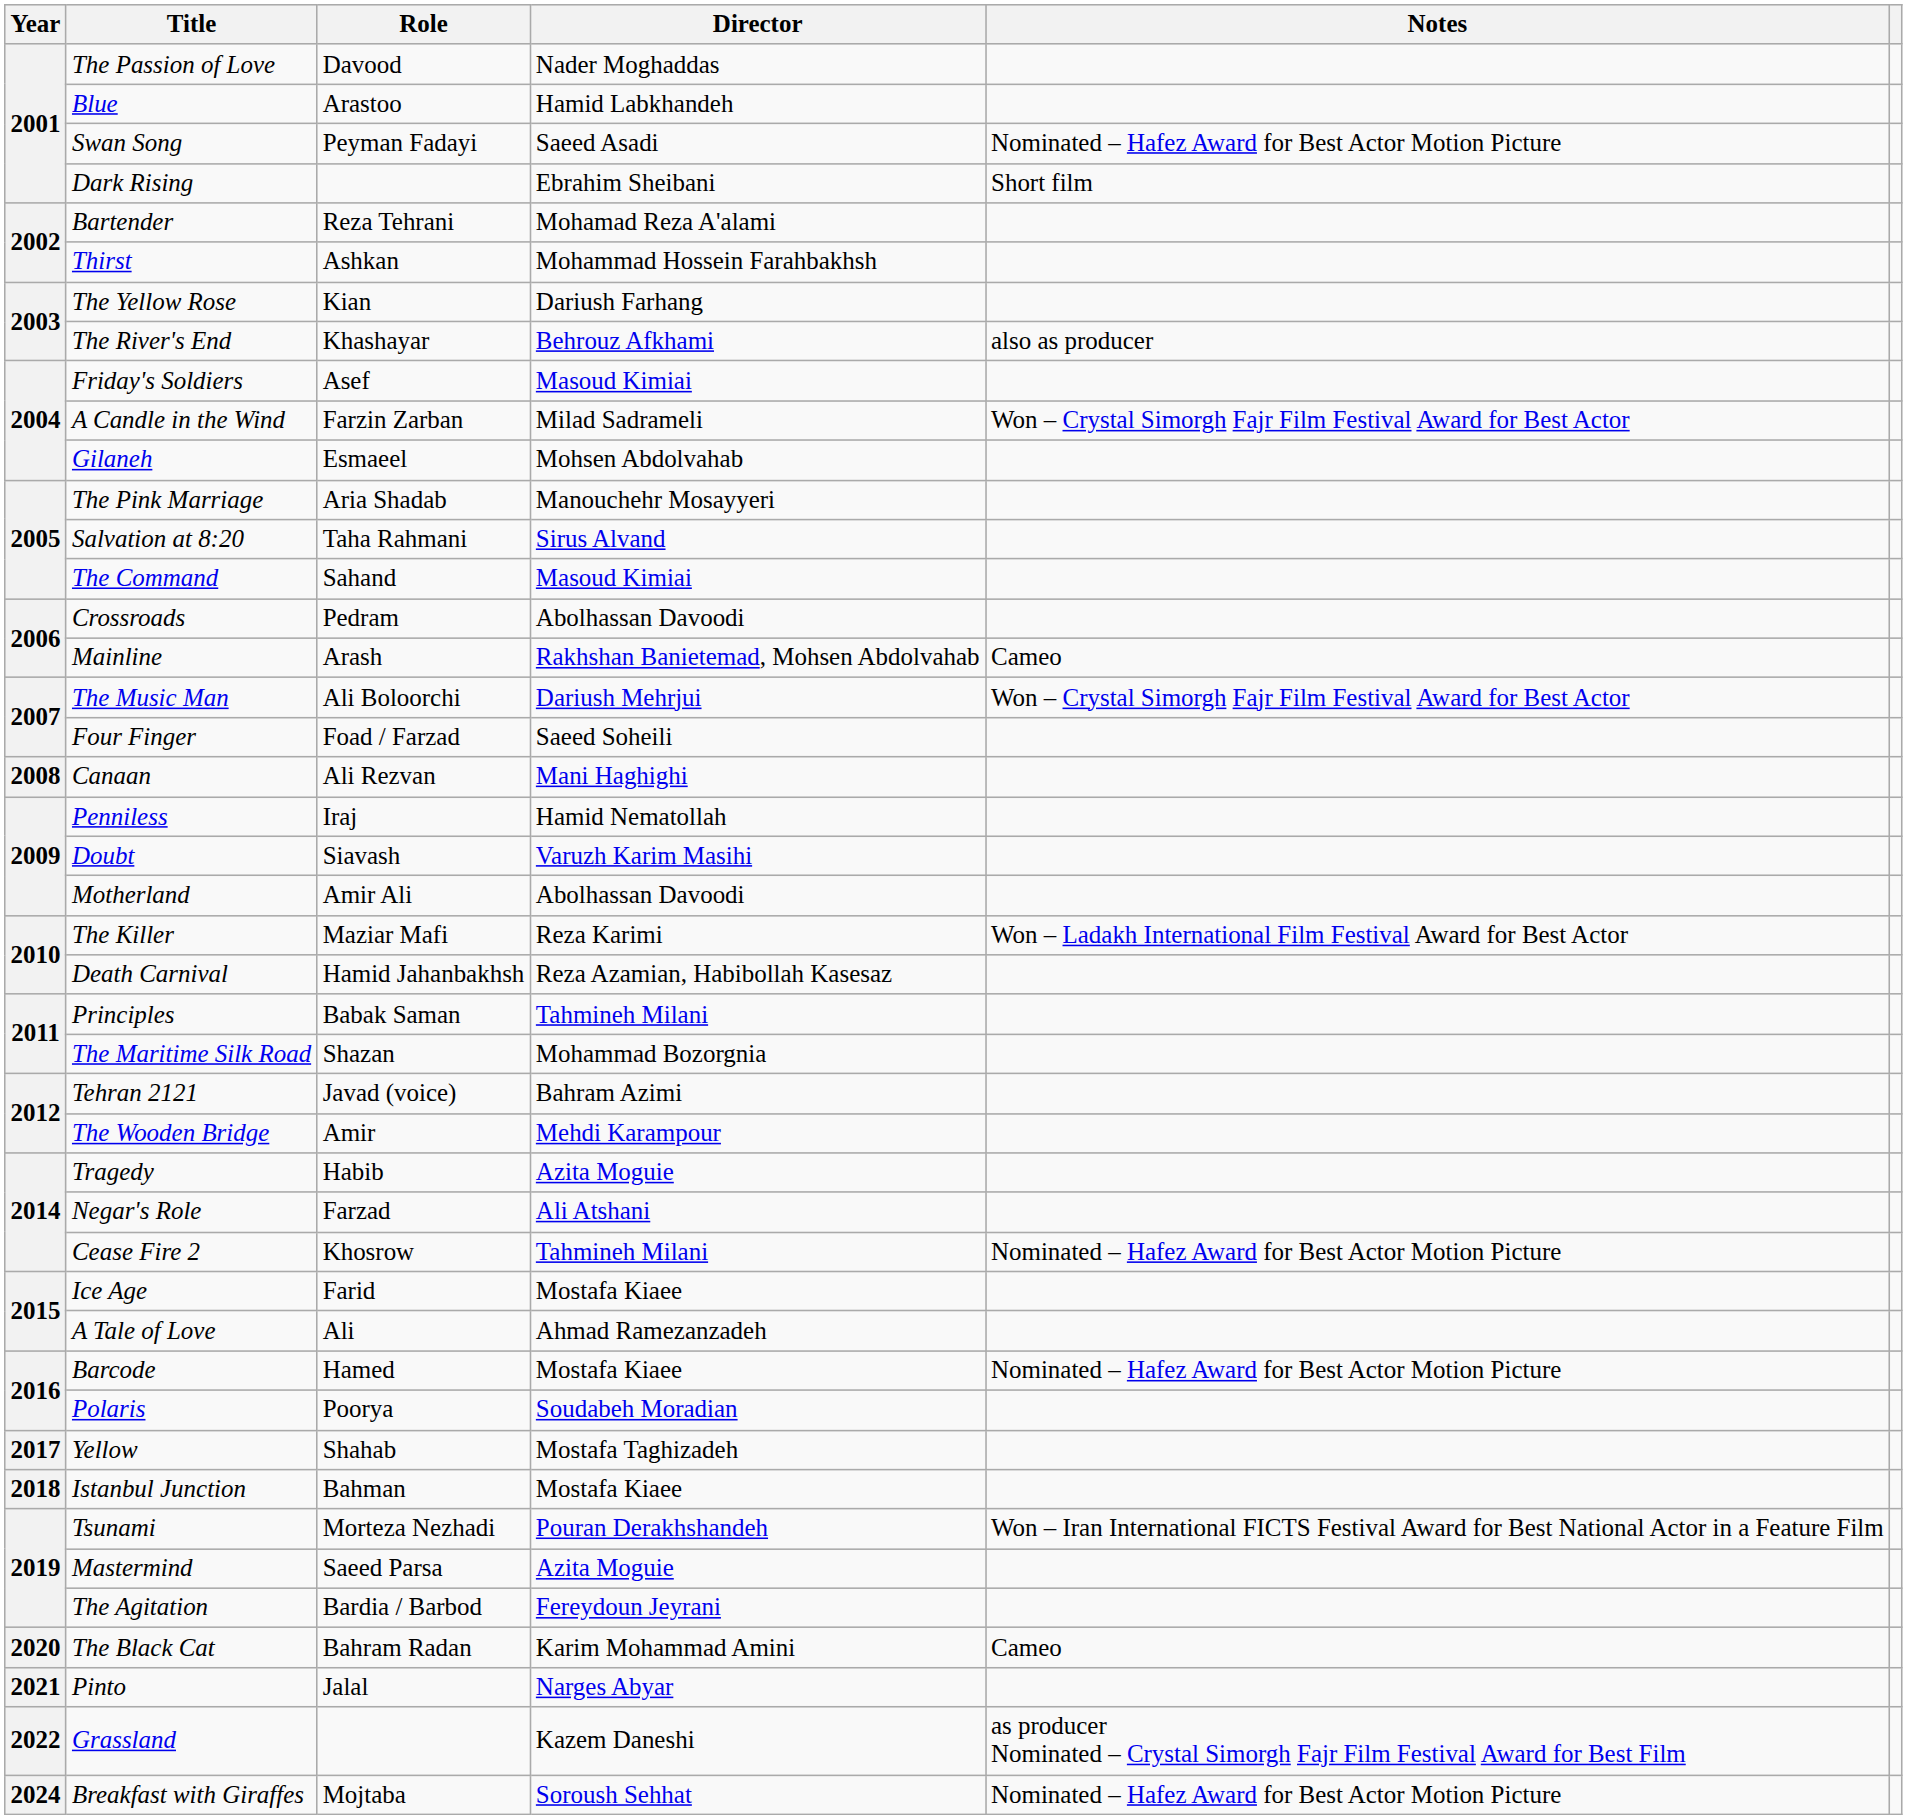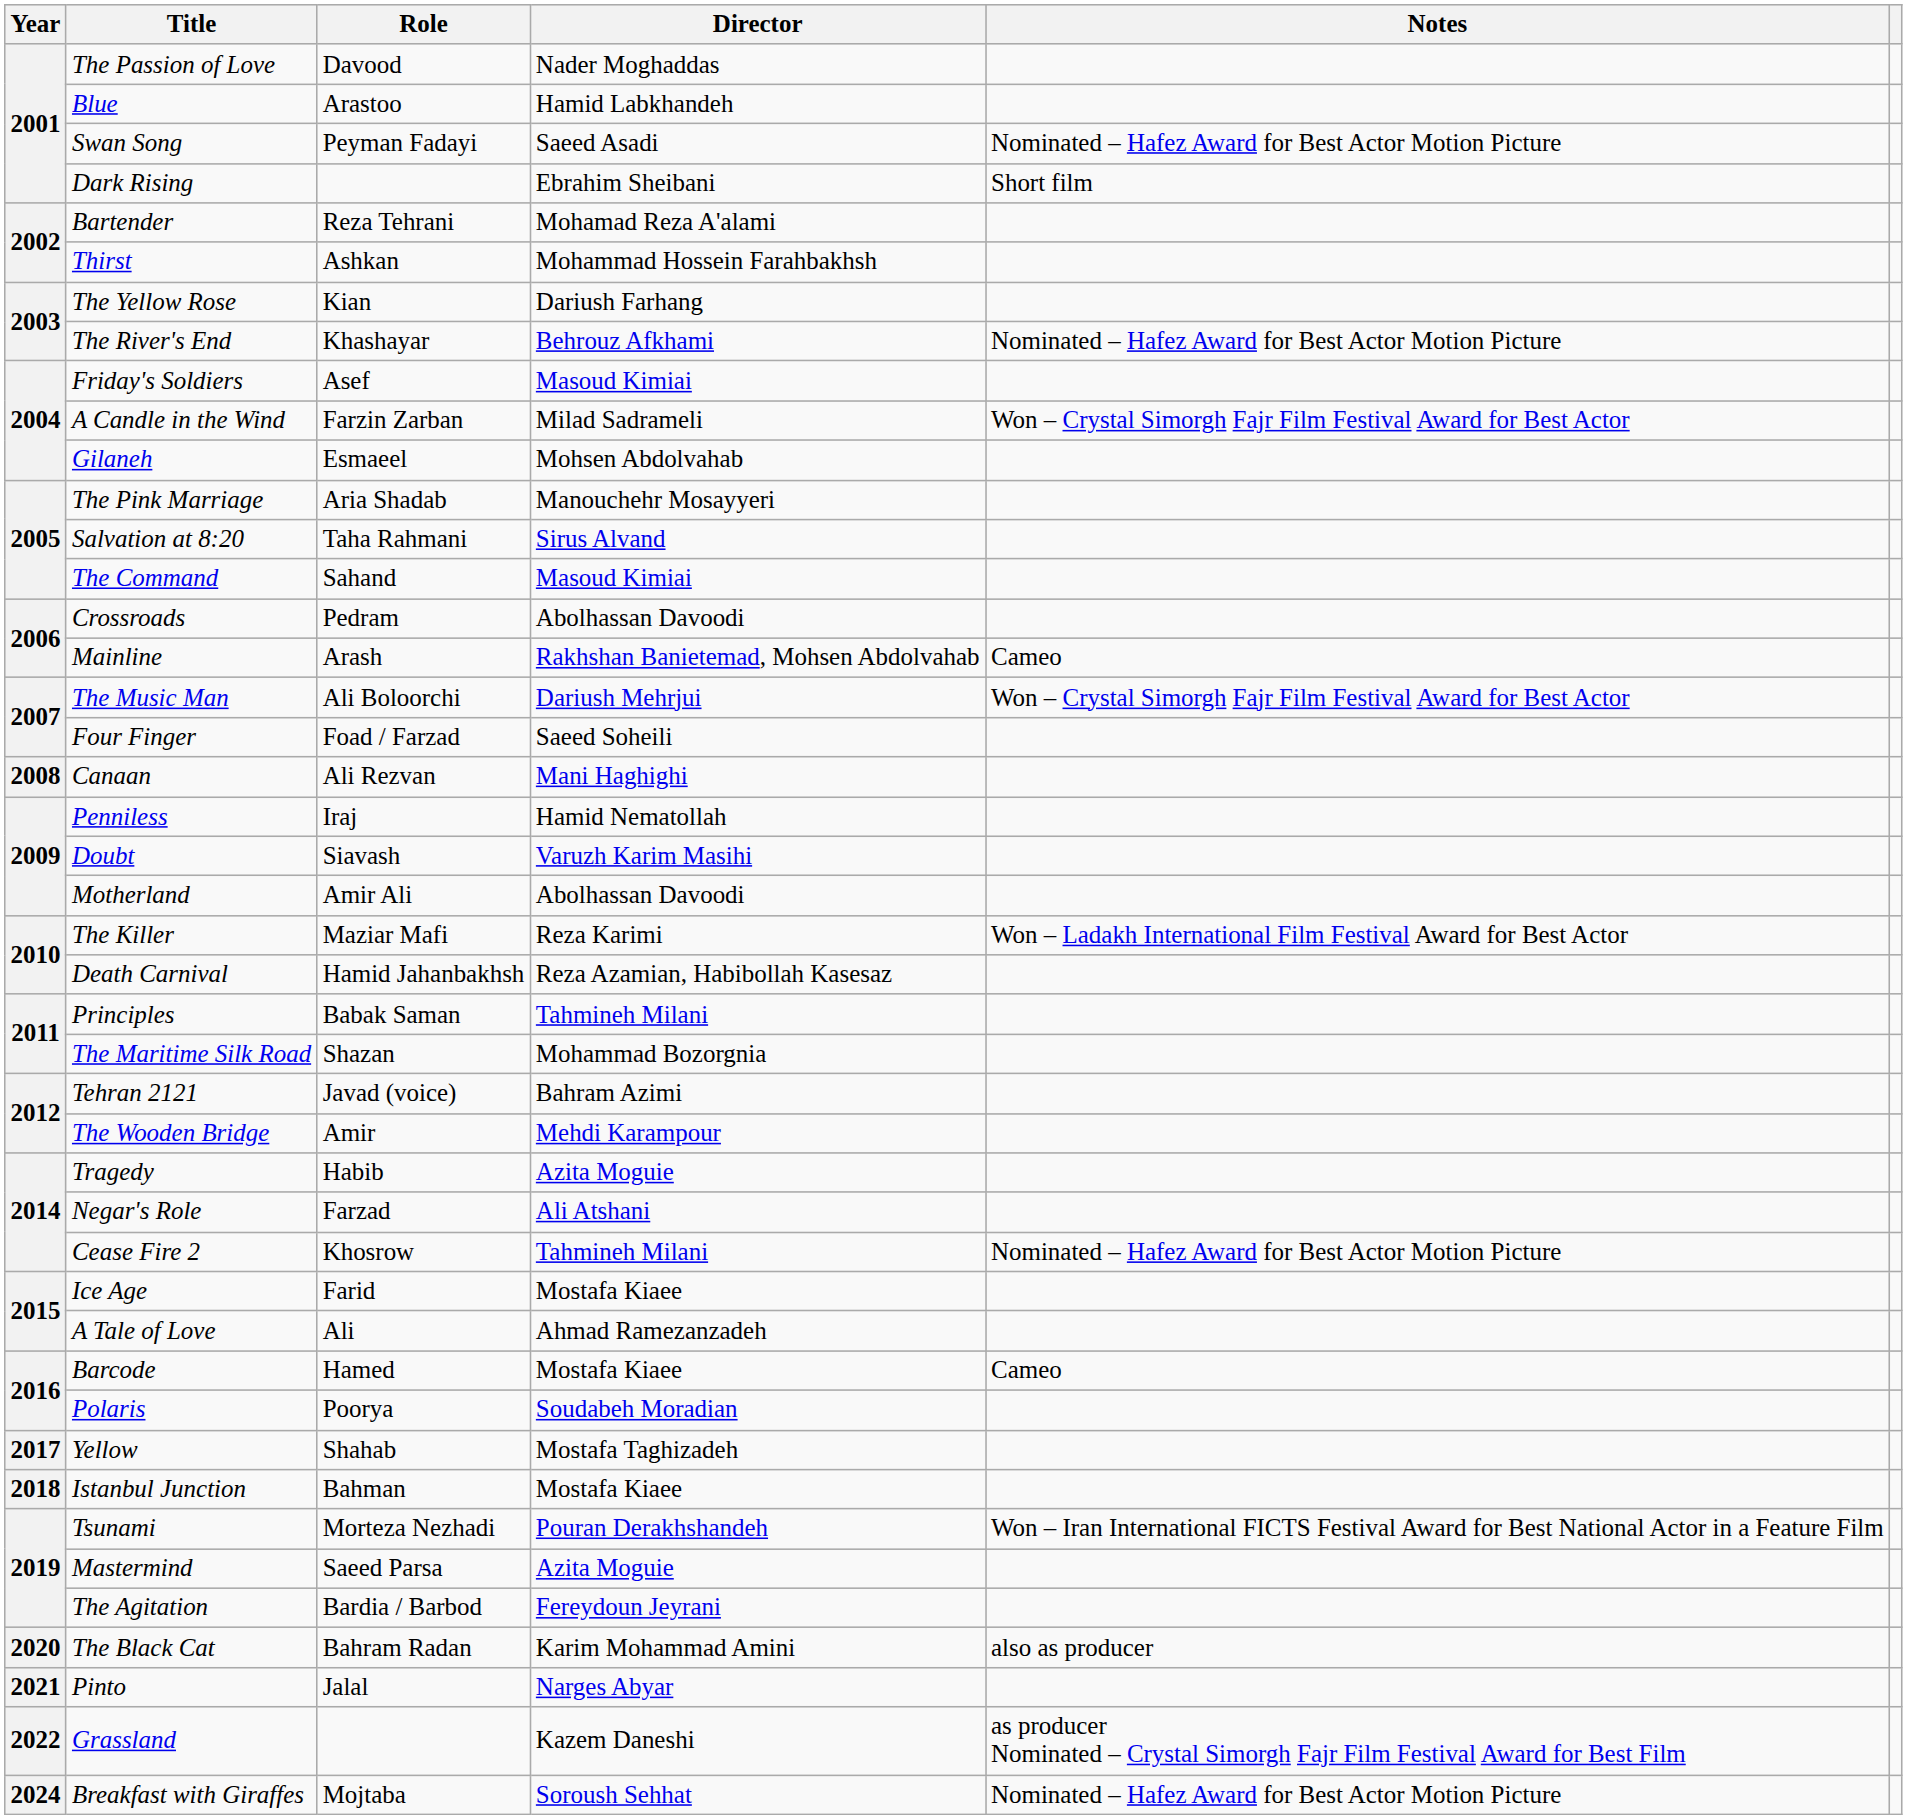 <table class="wikitable plainrowheaders sortable"  style=font-size:100%>
 <tr>
 <th scope="col">Year</th>
 <th scope="col">Title</th>
 <th scope="col">Role</th>
 <th scope="col">Director</th>
 <th scope="col" class="unsortable">Notes</th>
 <th scope="col" class="unsortable"></th>
 </tr>
 <tr>
 <th scope=row rowspan="4">2001</th>
 <td><em>The Passion of Love</em></td>
 <td>Davood</td>
 <td>Nader Moghaddas</td>
 <td></td>
 <td></td>
 </tr>
 <tr>
 <td><em><a href='#'>Blue</a></em></td>
 <td>Arastoo</td>
 <td>Hamid Labkhandeh</td>
 <td></td>
 <td></td>
 </tr>
 <tr>
 <td><em>Swan Song</em></td>
 <td>Peyman Fadayi</td>
 <td>Saeed Asadi</td>
 <td>Nominated – <a href='#'>Hafez Award</a> for Best Actor Motion Picture</td>
 <td></td>
 </tr>
 <tr>
 <td><em>Dark Rising</em></td>
 <td></td>
 <td>Ebrahim Sheibani</td>
 <td>Short film</td>
 <td></td>
 </tr>
 <tr>
 <th scope=row rowspan="2">2002</th>
 <td><em>Bartender</em></td>
 <td>Reza Tehrani</td>
 <td>Mohamad Reza A'alami</td>
 <td></td>
 <td></td>
 </tr>
 <tr>
 <td><em><a href='#'>Thirst</a></em></td>
 <td>Ashkan</td>
 <td>Mohammad Hossein Farahbakhsh</td>
 <td></td>
 <td></td>
 </tr>
 <tr>
 <th scope=row rowspan="2">2003</th>
 <td><em>The Yellow Rose</em></td>
 <td>Kian</td>
 <td>Dariush Farhang</td>
 <td></td>
 <td></td>
 </tr>
 <tr>
 <td><em>The River's End</em></td>
 <td>Khashayar</td>
 <td><a href='#'>Behrouz Afkhami</a></td>
-<td>also as producer</td>
+<td>Nominated – <a href='#'>Hafez Award</a> for Best Actor Motion Picture</td>
 <td></td>
 </tr>
 <tr>
 <th scope=row rowspan="3">2004</th>
 <td><em>Friday's Soldiers</em></td>
 <td>Asef</td>
 <td><a href='#'>Masoud Kimiai</a></td>
 <td></td>
 <td></td>
 </tr>
 <tr>
 <td><em>A Candle in the Wind</em></td>
 <td>Farzin Zarban</td>
 <td>Milad Sadrameli</td>
 <td>Won – <a href='#'>Crystal Simorgh</a> <a href='#'>Fajr Film Festival</a> <a href='#'>Award for Best Actor</a></td>
 <td></td>
 </tr>
 <tr>
 <td><em><a href='#'>Gilaneh</a></em></td>
 <td>Esmaeel</td>
 <td>Mohsen Abdolvahab</td>
 <td></td>
 <td></td>
 </tr>
 <tr>
 <th scope=row rowspan="3">2005</th>
 <td><em>The Pink Marriage</em></td>
 <td>Aria Shadab</td>
 <td>Manouchehr Mosayyeri</td>
 <td></td>
 <td></td>
 </tr>
 <tr>
 <td><em>Salvation at 8:20</em></td>
 <td>Taha Rahmani</td>
 <td><a href='#'>Sirus Alvand</a></td>
 <td></td>
 <td></td>
 </tr>
 <tr>
 <td><em><a href='#'>The Command</a></em></td>
 <td>Sahand</td>
 <td><a href='#'>Masoud Kimiai</a></td>
 <td></td>
 <td></td>
 </tr>
 <tr>
 <th scope=row rowspan="2">2006</th>
 <td><em>Crossroads</em></td>
 <td>Pedram</td>
 <td>Abolhassan Davoodi</td>
 <td></td>
 <td></td>
 </tr>
 <tr>
 <td><em>Mainline</em></td>
 <td>Arash</td>
 <td><a href='#'>Rakhshan Banietemad</a>, Mohsen Abdolvahab</td>
 <td>Cameo</td>
 <td></td>
 </tr>
 <tr>
 <th rowspan="2" scope="row">2007</th>
 <td><em><a href='#'>The Music Man</a></em></td>
 <td>Ali Boloorchi</td>
 <td><a href='#'>Dariush Mehrjui</a></td>
 <td>Won – <a href='#'>Crystal Simorgh</a> <a href='#'>Fajr Film Festival</a> <a href='#'>Award for Best Actor</a></td>
 <td></td>
 </tr>
 <tr>
 <td><em>Four Finger</em></td>
 <td>Foad / Farzad</td>
 <td>Saeed Soheili</td>
 <td></td>
 <td></td>
 </tr>
 <tr>
 <th scope=row>2008</th>
 <td><em>Canaan</em></td>
 <td>Ali Rezvan</td>
 <td><a href='#'>Mani Haghighi</a></td>
 <td></td>
 <td></td>
 </tr>
 <tr>
 <th scope=row rowspan="3">2009</th>
 <td><em><a href='#'>Penniless</a></em></td>
 <td>Iraj</td>
 <td>Hamid Nematollah</td>
 <td></td>
 <td></td>
 </tr>
 <tr>
 <td><em><a href='#'>Doubt</a></em></td>
 <td>Siavash</td>
 <td><a href='#'>Varuzh Karim Masihi</a></td>
 <td></td>
 <td></td>
 </tr>
 <tr>
 <td><em>Motherland</em></td>
 <td>Amir Ali</td>
 <td>Abolhassan Davoodi</td>
 <td></td>
 <td></td>
 </tr>
 <tr>
 <th scope=row rowspan="2">2010</th>
 <td><em>The Killer</em></td>
 <td>Maziar Mafi</td>
 <td>Reza Karimi</td>
 <td>Won – <a href='#'>Ladakh International Film Festival</a> Award for Best Actor</td>
 <td></td>
 </tr>
 <tr>
 <td><em>Death Carnival</em></td>
 <td>Hamid Jahanbakhsh</td>
 <td>Reza Azamian, Habibollah Kasesaz</td>
 <td></td>
 <td></td>
 </tr>
 <tr>
 <th scope=row rowspan="2">2011</th>
 <td><em>Principles</em></td>
 <td>Babak Saman</td>
 <td><a href='#'>Tahmineh Milani</a></td>
 <td></td>
 <td></td>
 </tr>
 <tr>
 <td><em><a href='#'>The Maritime Silk Road</a></em></td>
 <td>Shazan</td>
 <td>Mohammad Bozorgnia</td>
 <td></td>
 <td></td>
 </tr>
 <tr>
 <th scope=row rowspan="2">2012</th>
 <td><em>Tehran 2121</em></td>
 <td>Javad (voice)</td>
 <td>Bahram Azimi</td>
 <td></td>
 <td></td>
 </tr>
 <tr>
 <td><em><a href='#'>The Wooden Bridge</a></em></td>
 <td>Amir</td>
 <td><a href='#'>Mehdi Karampour</a></td>
 <td></td>
 <td></td>
 </tr>
 <tr>
 <th scope=row rowspan="3">2014</th>
 <td><em>Tragedy</em></td>
 <td>Habib</td>
 <td><a href='#'>Azita Moguie</a></td>
 <td></td>
 <td></td>
 </tr>
 <tr>
 <td><em>Negar's Role</em></td>
 <td>Farzad</td>
 <td><a href='#'>Ali Atshani</a></td>
 <td></td>
 <td></td>
 </tr>
 <tr>
 <td><em>Cease Fire 2</em></td>
 <td>Khosrow</td>
 <td><a href='#'>Tahmineh Milani</a></td>
 <td>Nominated – <a href='#'>Hafez Award</a> for Best Actor Motion Picture</td>
 <td></td>
 </tr>
 <tr>
 <th scope=row rowspan="2">2015</th>
 <td><em>Ice Age</em></td>
 <td>Farid</td>
 <td>Mostafa Kiaee</td>
 <td></td>
 <td></td>
 </tr>
 <tr>
 <td><em>A Tale of Love</em></td>
 <td>Ali</td>
 <td>Ahmad Ramezanzadeh</td>
 <td></td>
 <td></td>
 </tr>
 <tr>
 <th scope=row rowspan="2">2016</th>
 <td><em>Barcode</em></td>
 <td>Hamed</td>
 <td>Mostafa Kiaee</td>
-<td>Nominated – <a href='#'>Hafez Award</a> for Best Actor Motion Picture</td>
+<td>Cameo</td>
 <td></td>
 </tr>
 <tr>
 <td><em><a href='#'>Polaris</a></em></td>
 <td>Poorya</td>
 <td><a href='#'>Soudabeh Moradian</a></td>
 <td></td>
 <td></td>
 </tr>
 <tr>
 <th scope=row>2017</th>
 <td><em>Yellow</em></td>
 <td>Shahab</td>
 <td>Mostafa Taghizadeh</td>
 <td></td>
 <td></td>
 </tr>
 <tr>
 <th scope=row>2018</th>
 <td><em>Istanbul Junction</em></td>
 <td>Bahman</td>
 <td>Mostafa Kiaee</td>
 <td></td>
 <td></td>
 </tr>
 <tr>
 <th scope=row rowspan="3">2019</th>
 <td><em>Tsunami</em></td>
 <td>Morteza Nezhadi</td>
 <td><a href='#'>Pouran Derakhshandeh</a></td>
 <td>Won – Iran International FICTS Festival Award for Best National Actor in a Feature Film</td>
 <td></td>
 </tr>
 <tr>
 <td><em>Mastermind</em></td>
 <td>Saeed Parsa</td>
 <td><a href='#'>Azita Moguie</a></td>
 <td></td>
 <td></td>
 </tr>
 <tr>
 <td><em>The Agitation</em></td>
 <td>Bardia / Barbod</td>
 <td><a href='#'>Fereydoun Jeyrani</a></td>
 <td></td>
 <td></td>
 </tr>
 <tr>
 <th scope=row>2020</th>
 <td><em>The Black Cat</em></td>
 <td>Bahram Radan</td>
 <td>Karim Mohammad Amini</td>
-<td>Cameo</td>
+<td>also as producer</td>
 <td></td>
 </tr>
 <tr>
 <th scope=row>2021</th>
 <td><em>Pinto</em></td>
 <td>Jalal</td>
 <td><a href='#'>Narges Abyar</a></td>
 <td></td>
 <td></td>
 </tr>
 <tr>
 <th scope=row>2022</th>
 <td><em><a href='#'>Grassland</a></em></td>
 <td></td>
 <td>Kazem Daneshi</td>
 <td>as producer<br>Nominated – <a href='#'>Crystal Simorgh</a> <a href='#'>Fajr Film Festival</a> <a href='#'>Award for Best Film</a></td>
 <td></td>
 </tr>
 <tr>
 <th scope=row>2024</th>
 <td><em>Breakfast with Giraffes</em></td>
 <td>Mojtaba</td>
 <td><a href='#'>Soroush Sehhat</a></td>
 <td>Nominated – <a href='#'>Hafez Award</a> for Best Actor Motion Picture</td>
 <td></td>
 </tr>
 </table>
